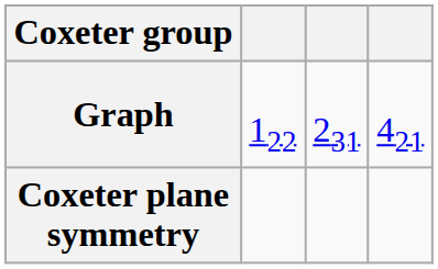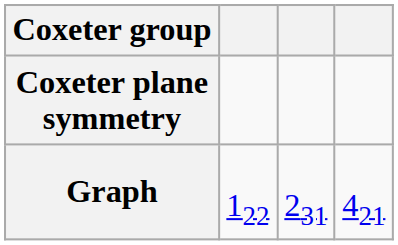 <table class=wikitable>
 <tr>
 <th>Coxeter group</th>
 <th></th>
 <th></th>
 <th></th>
 </tr>
 <tr align=center>
+<th>Coxeter plane<br>symmetry</th>
+<td></td>
+<td></td>
+<td></td>
+</tr>
+<tr align=center>
 <th>Graph</th>
 <td><br><a href='#'>1<sub>22</sub></a><br></td>
 <td><br><a href='#'>2<sub>31</sub></a><br></td>
 <td><br><a href='#'>4<sub>21</sub></a><br></td>
 </tr>
-<tr align=center>
-<th>Coxeter plane<br>symmetry</th>
-<td></td>
-<td></td>
-<td></td>
-</tr>
 </table>
